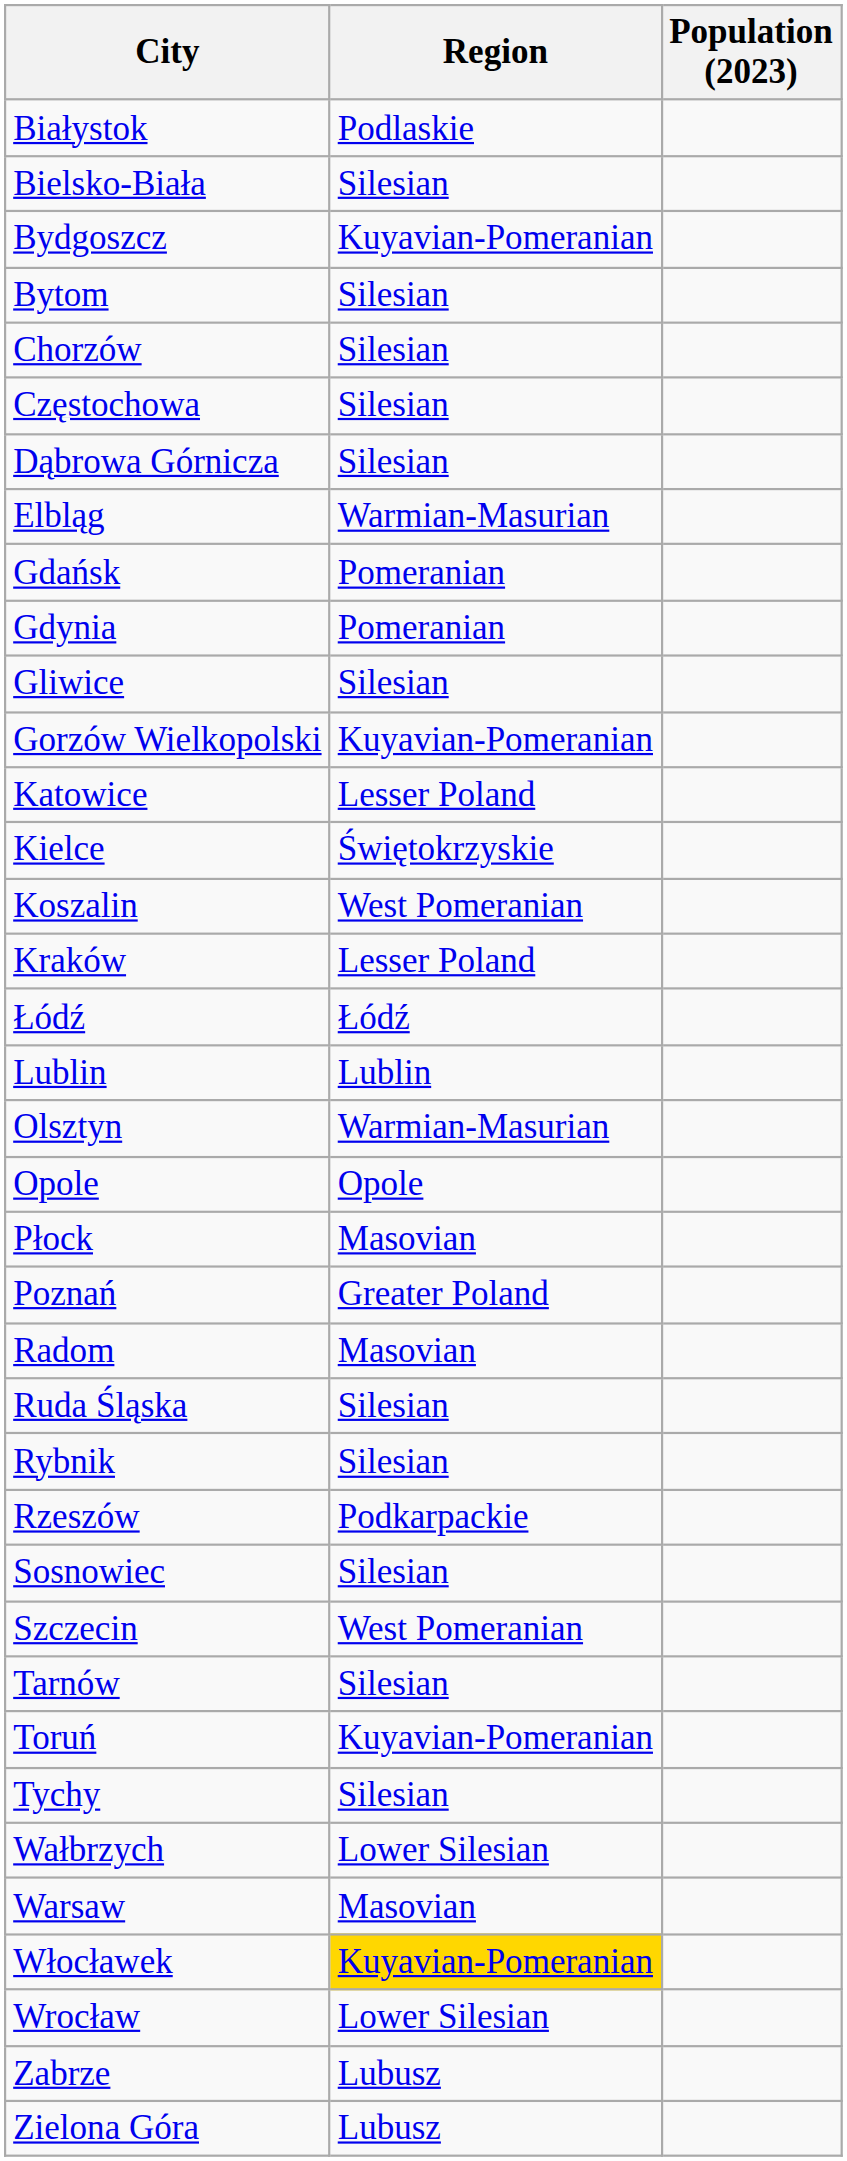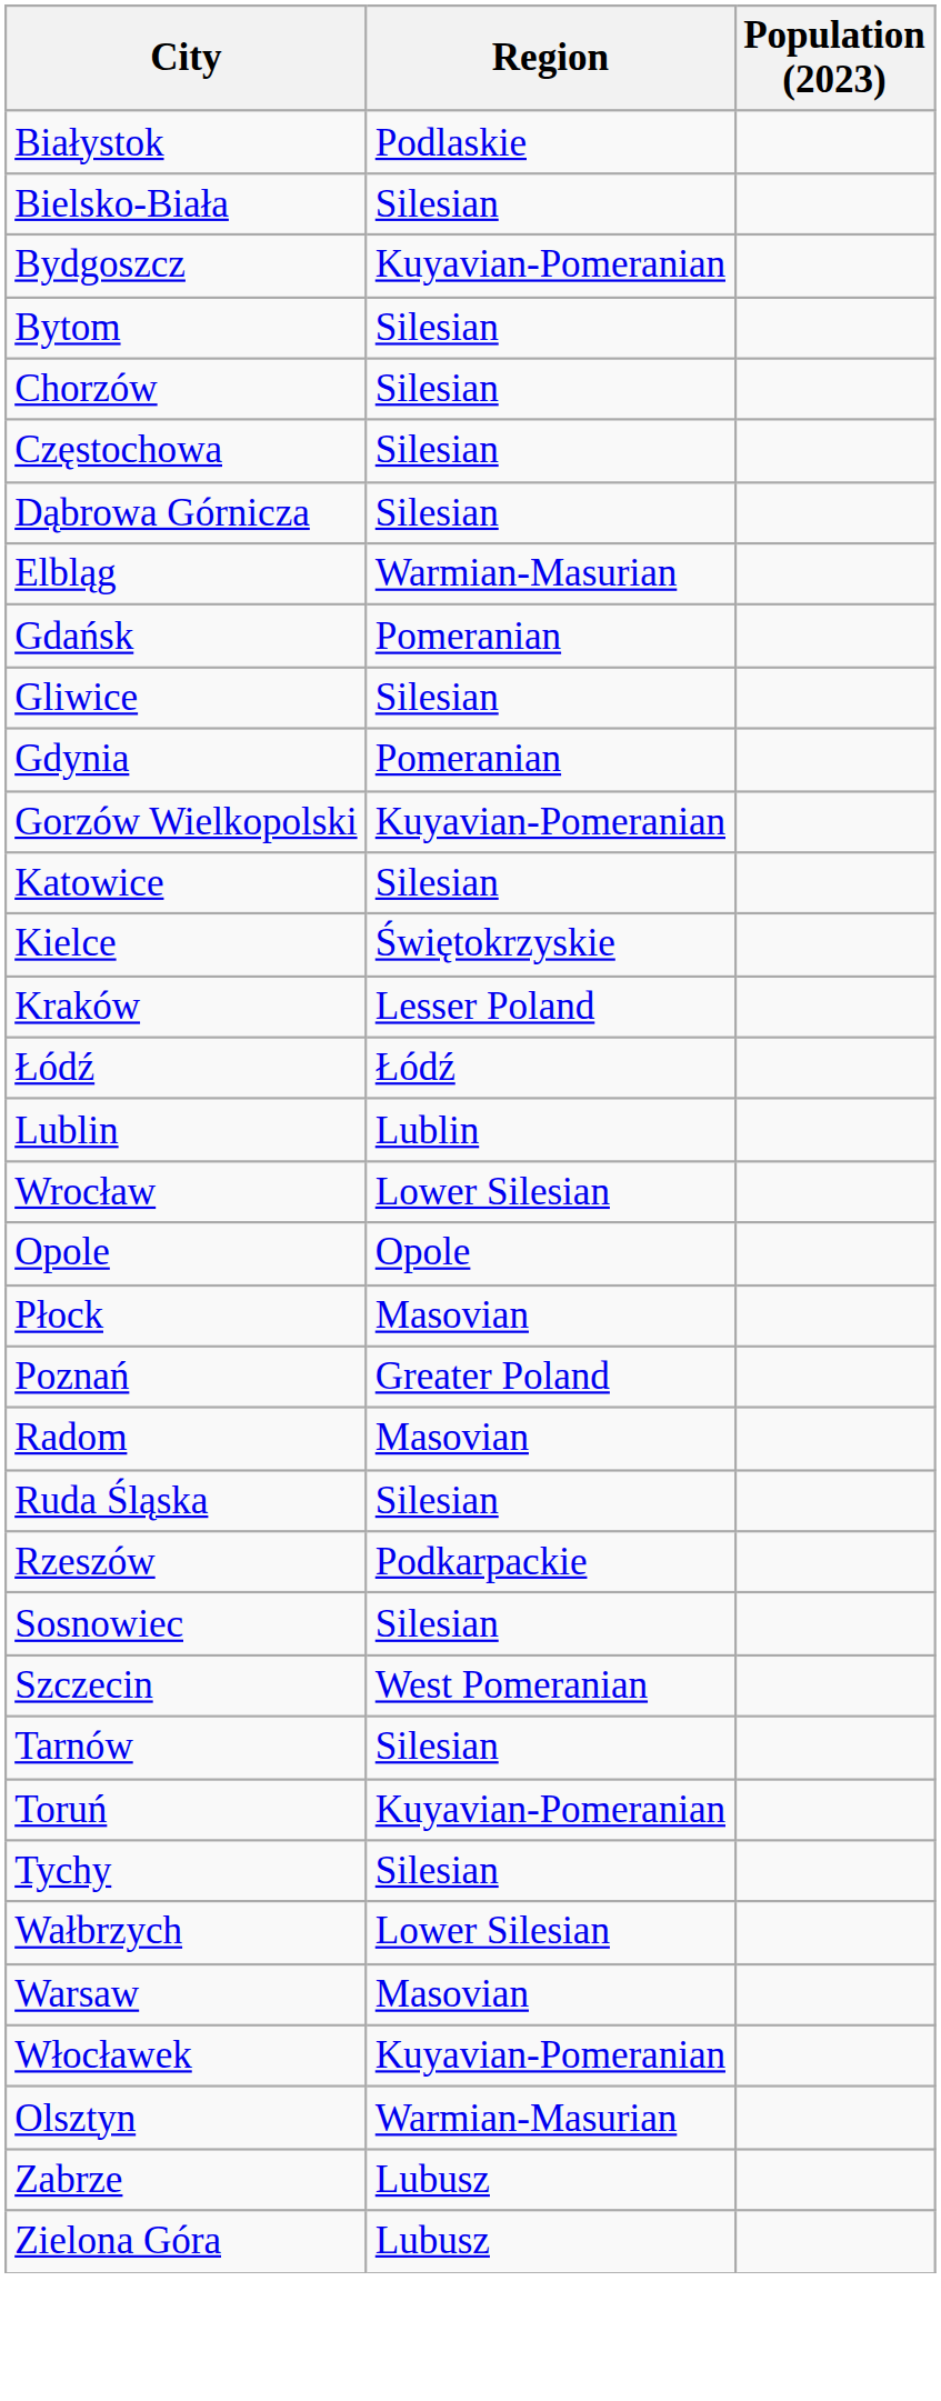 <table class="wikitable sortable sticky-header col3right">
 <tr>
 <th>City</th>
 <th>Region</th>
 <th>Population<br>(2023)</th>
 </tr>
 <tr>
 <td><a href='#'>Białystok</a></td>
 <td><a href='#'>Podlaskie</a></td>
 <td></td>
 </tr>
 <tr>
 <td><a href='#'>Bielsko-Biała</a></td>
 <td><a href='#'>Silesian</a></td>
 <td></td>
 </tr>
 <tr>
 <td><a href='#'>Bydgoszcz</a></td>
 <td><a href='#'>Kuyavian-Pomeranian</a></td>
 <td></td>
 </tr>
 <tr>
 <td><a href='#'>Bytom</a></td>
 <td><a href='#'>Silesian</a></td>
 <td></td>
 </tr>
 <tr>
 <td><a href='#'>Chorzów</a></td>
 <td><a href='#'>Silesian</a></td>
 <td></td>
 </tr>
 <tr>
 <td><a href='#'>Częstochowa</a></td>
 <td><a href='#'>Silesian</a></td>
 <td></td>
 </tr>
 <tr>
 <td><a href='#'>Dąbrowa Górnicza</a></td>
 <td><a href='#'>Silesian</a></td>
 <td></td>
 </tr>
 <tr>
 <td><a href='#'>Elbląg</a></td>
 <td><a href='#'>Warmian-Masurian</a></td>
 <td></td>
 </tr>
 <tr>
 <td><a href='#'>Gdańsk</a></td>
 <td><a href='#'>Pomeranian</a></td>
 <td></td>
 </tr>
 <tr>
-<td><a href='#'>Gdynia</a></td>
-<td><a href='#'>Pomeranian</a></td>
+<td><a href='#'>Gliwice</a></td>
+<td><a href='#'>Silesian</a></td>
 <td></td>
 </tr>
 <tr>
-<td><a href='#'>Gliwice</a></td>
-<td><a href='#'>Silesian</a></td>
+<td><a href='#'>Gdynia</a></td>
+<td><a href='#'>Pomeranian</a></td>
 <td></td>
 </tr>
 <tr>
 <td><a href='#'>Gorzów Wielkopolski</a></td>
 <td><a href='#'>Kuyavian-Pomeranian</a></td>
 <td></td>
 </tr>
 <tr>
 <td><a href='#'>Katowice</a></td>
-<td><a href='#'>Lesser Poland</a></td>
+<td><a href='#'>Silesian</a></td>
 <td></td>
 </tr>
 <tr>
 <td><a href='#'>Kielce</a></td>
 <td><a href='#'>Świętokrzyskie</a></td>
-<td></td>
-</tr>
-<tr>
-<td><a href='#'>Koszalin</a></td>
-<td><a href='#'>West Pomeranian</a></td>
 <td></td>
 </tr>
 <tr>
 <td><a href='#'>Kraków</a></td>
 <td><a href='#'>Lesser Poland</a></td>
 <td></td>
 </tr>
 <tr>
 <td><a href='#'>Łódź</a></td>
 <td><a href='#'>Łódź</a></td>
 <td></td>
 </tr>
 <tr>
 <td><a href='#'>Lublin</a></td>
 <td><a href='#'>Lublin</a></td>
 <td></td>
 </tr>
 <tr>
-<td><a href='#'>Olsztyn</a></td>
-<td><a href='#'>Warmian-Masurian</a></td>
+<td><a href='#'>Wrocław</a></td>
+<td><a href='#'>Lower Silesian</a></td>
 <td></td>
 </tr>
 <tr>
 <td><a href='#'>Opole</a></td>
 <td><a href='#'>Opole</a></td>
 <td></td>
 </tr>
 <tr>
 <td><a href='#'>Płock</a></td>
 <td><a href='#'>Masovian</a></td>
 <td></td>
 </tr>
 <tr>
 <td><a href='#'>Poznań</a></td>
 <td><a href='#'>Greater Poland</a></td>
 <td></td>
 </tr>
 <tr>
 <td><a href='#'>Radom</a></td>
 <td><a href='#'>Masovian</a></td>
 <td></td>
 </tr>
 <tr>
 <td><a href='#'>Ruda Śląska</a></td>
-<td><a href='#'>Silesian</a></td>
-<td></td>
-</tr>
-<tr>
-<td><a href='#'>Rybnik</a></td>
 <td><a href='#'>Silesian</a></td>
 <td></td>
 </tr>
 <tr>
 <td><a href='#'>Rzeszów</a></td>
 <td><a href='#'>Podkarpackie</a></td>
 <td></td>
 </tr>
 <tr>
 <td><a href='#'>Sosnowiec</a></td>
 <td><a href='#'>Silesian</a></td>
 <td></td>
 </tr>
 <tr>
 <td><a href='#'>Szczecin</a></td>
 <td><a href='#'>West Pomeranian</a></td>
 <td></td>
 </tr>
 <tr>
 <td><a href='#'>Tarnów</a></td>
 <td><a href='#'>Silesian</a></td>
 <td></td>
 </tr>
 <tr>
 <td><a href='#'>Toruń</a></td>
 <td><a href='#'>Kuyavian-Pomeranian</a></td>
 <td></td>
 </tr>
 <tr>
 <td><a href='#'>Tychy</a></td>
 <td><a href='#'>Silesian</a></td>
 <td></td>
 </tr>
 <tr>
 <td><a href='#'>Wałbrzych</a></td>
 <td><a href='#'>Lower Silesian</a></td>
 <td></td>
 </tr>
 <tr>
 <td><a href='#'>Warsaw</a></td>
 <td><a href='#'>Masovian</a></td>
 <td></td>
 </tr>
 <tr>
 <td><a href='#'>Włocławek</a></td>
-<td style="background: gold;"><a href='#'>Kuyavian-Pomeranian</a></td>
+<td><a href='#'>Kuyavian-Pomeranian</a></td>
 <td></td>
 </tr>
 <tr>
-<td><a href='#'>Wrocław</a></td>
-<td><a href='#'>Lower Silesian</a></td>
+<td><a href='#'>Olsztyn</a></td>
+<td><a href='#'>Warmian-Masurian</a></td>
 <td></td>
 </tr>
 <tr>
 <td><a href='#'>Zabrze</a></td>
 <td><a href='#'>Lubusz</a></td>
 <td></td>
 </tr>
 <tr>
 <td><a href='#'>Zielona Góra</a></td>
 <td><a href='#'>Lubusz</a></td>
 <td></td>
 </tr>
 </table>
